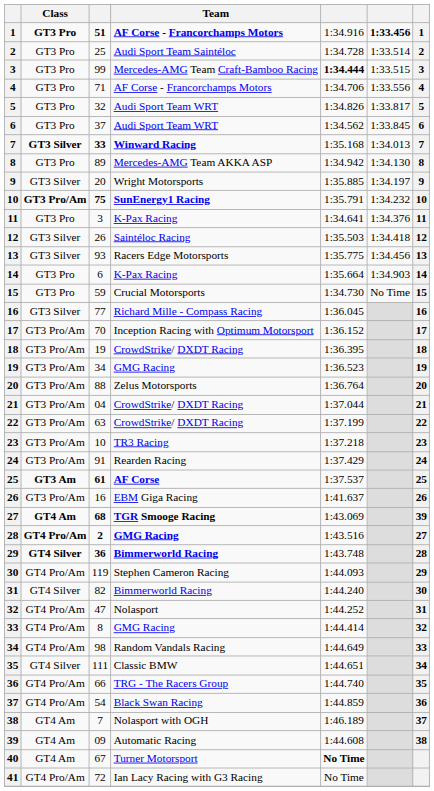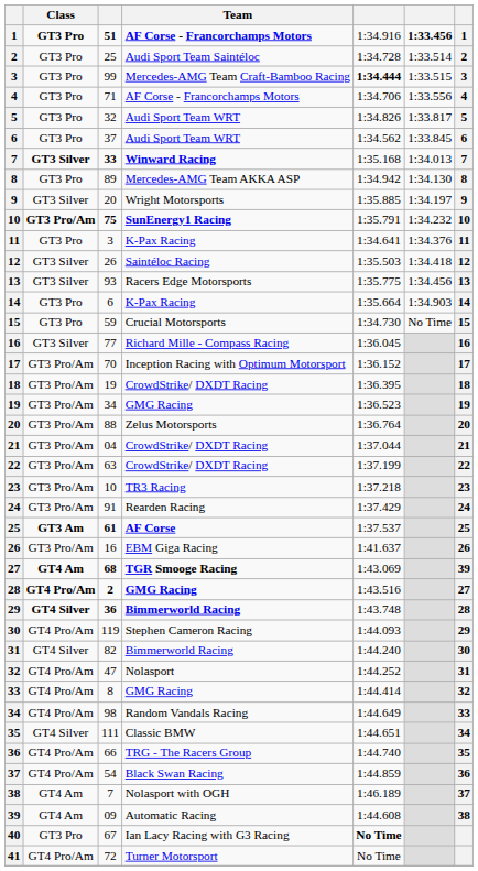 <table class="wikitable" style="font-size: 85%;">
 <tr>
 <th scope="col"></th>
 <th scope="col">Class</th>
 <th scope="col"></th>
 <th scope="col">Team</th>
 <th scope="col"></th>
 <th scope="col"></th>
 <th scope="col"></th>
 </tr>
 <tr>
 <th scope="row"><strong>1</strong></th>
 <td align="center"><strong> GT3 Pro</strong></td>
 <td align="center"><strong>51</strong></td>
 <td> <strong><a href='#'>AF Corse</a> - <a href='#'>Francorchamps Motors</a></strong></td>
 <td align="center">1:34.916</td>
 <td align="center"><strong>1:33.456</strong></td>
 <th><strong>1</strong></th>
 </tr>
 <tr>
 <th scope="row">2</th>
 <td align="center">GT3 Pro</td>
 <td align="center">25</td>
 <td> <a href='#'>Audi Sport Team Saintéloc</a></td>
 <td align="center">1:34.728</td>
 <td align="center">1:33.514</td>
 <th>2</th>
 </tr>
 <tr>
 <th scope="row">3</th>
 <td align="center">GT3 Pro</td>
 <td align="center">99</td>
 <td> <a href='#'>Mercedes-AMG</a> Team <a href='#'>Craft-Bamboo Racing</a></td>
 <td align="center"><strong>1:34.444</strong></td>
 <td align="center">1:33.515</td>
 <th>3</th>
 </tr>
 <tr>
 <th scope="row">4</th>
 <td align="center">GT3 Pro</td>
 <td align="center">71</td>
 <td> <a href='#'>AF Corse</a> - <a href='#'>Francorchamps Motors</a></td>
 <td align="center">1:34.706</td>
 <td align="center">1:33.556</td>
 <th>4</th>
 </tr>
 <tr>
 <th scope="row">5</th>
 <td align="center">GT3 Pro</td>
 <td align="center">32</td>
 <td> <a href='#'>Audi Sport Team WRT</a></td>
 <td align="center">1:34.826</td>
 <td align="center">1:33.817</td>
 <th>5</th>
 </tr>
 <tr>
 <th scope="row">6</th>
 <td align="center">GT3 Pro</td>
 <td align="center">37</td>
 <td> <a href='#'>Audi Sport Team WRT</a></td>
 <td align="center">1:34.562</td>
 <td align="center">1:33.845</td>
 <th>6</th>
 </tr>
 <tr>
 <th scope="row"><strong>7</strong></th>
 <td align="center"><strong>GT3 Silver</strong></td>
 <td align="center"><strong>33</strong></td>
 <td> <strong><a href='#'>Winward Racing</a></strong></td>
 <td align="center">1:35.168</td>
 <td align="center">1:34.013</td>
 <th><strong>7</strong></th>
 </tr>
 <tr>
 <th scope="row">8</th>
 <td align="center">GT3 Pro</td>
 <td align="center">89</td>
 <td> <a href='#'>Mercedes-AMG</a> Team AKKA ASP</td>
 <td align="center">1:34.942</td>
 <td align="center">1:34.130</td>
 <th>8</th>
 </tr>
 <tr>
 <th scope="row">9</th>
 <td align="center">GT3 Silver</td>
 <td align="center">20</td>
 <td> Wright Motorsports</td>
 <td align="center">1:35.885</td>
 <td align="center">1:34.197</td>
 <th>9</th>
 </tr>
 <tr>
 <th scope="row"><strong>10</strong></th>
 <td align="center"><strong>GT3 Pro/Am</strong></td>
 <td align="center"><strong>75</strong></td>
 <td> <strong><a href='#'>SunEnergy1 Racing</a></strong></td>
 <td align="center">1:35.791</td>
 <td align="center">1:34.232</td>
 <th><strong>10</strong></th>
 </tr>
 <tr>
 <th scope="row">11</th>
 <td align="center">GT3 Pro</td>
 <td align="center">3</td>
 <td> <a href='#'>K-Pax Racing</a></td>
 <td align="center">1:34.641</td>
 <td align="center">1:34.376</td>
 <th>11</th>
 </tr>
 <tr>
 <th scope="row">12</th>
 <td align="center">GT3 Silver</td>
 <td align="center">26</td>
 <td> <a href='#'>Saintéloc Racing</a></td>
 <td align="center">1:35.503</td>
 <td align="center">1:34.418</td>
 <th>12</th>
 </tr>
 <tr>
 <th scope="row">13</th>
 <td align="center">GT3 Silver</td>
 <td align="center">93</td>
 <td> Racers Edge Motorsports</td>
 <td align="center">1:35.775</td>
 <td align="center">1:34.456</td>
 <th>13</th>
 </tr>
 <tr>
 <th scope="row">14</th>
 <td align="center">GT3 Pro</td>
 <td align="center">6</td>
 <td> <a href='#'>K-Pax Racing</a></td>
 <td align="center">1:35.664</td>
 <td align="center">1:34.903</td>
 <th>14</th>
 </tr>
 <tr>
 <th scope="row">15</th>
 <td align="center">GT3 Pro</td>
 <td align="center">59</td>
 <td> Crucial Motorsports</td>
 <td align="center">1:34.730</td>
 <td align="center">No Time</td>
 <th>15</th>
 </tr>
 <tr>
 <th scope="row">16</th>
 <td align="center">GT3 Silver</td>
 <td align="center">77</td>
 <td> <a href='#'>Richard Mille - Compass Racing</a></td>
 <td align="center">1:36.045</td>
 <td style="background:#ddd;"></td>
 <th>16</th>
 </tr>
 <tr>
 <th scope="row">17</th>
 <td align="center">GT3 Pro/Am</td>
 <td align="center">70</td>
 <td> Inception Racing with <a href='#'>Optimum Motorsport</a></td>
 <td align="center">1:36.152</td>
 <td style="background:#ddd;"></td>
 <th>17</th>
 </tr>
 <tr>
 <th scope="row">18</th>
 <td align="center">GT3 Pro/Am</td>
 <td align="center">19</td>
 <td> <a href='#'>CrowdStrike</a>/ <a href='#'>DXDT Racing</a></td>
 <td align="center">1:36.395</td>
 <td style="background:#ddd;"></td>
 <th>18</th>
 </tr>
 <tr>
 <th scope="row">19</th>
 <td align="center">GT3 Pro/Am</td>
 <td align="center">34</td>
 <td> <a href='#'>GMG Racing</a></td>
 <td align="center">1:36.523</td>
 <td style="background:#ddd;"></td>
 <th>19</th>
 </tr>
 <tr>
 <th scope="row">20</th>
 <td align="center">GT3 Pro/Am</td>
 <td align="center">88</td>
 <td> Zelus Motorsports</td>
 <td align="center">1:36.764</td>
 <td style="background:#ddd;"></td>
 <th>20</th>
 </tr>
 <tr>
 <th scope="row">21</th>
 <td align="center">GT3 Pro/Am</td>
 <td align="center">04</td>
 <td> <a href='#'>CrowdStrike</a>/ <a href='#'>DXDT Racing</a></td>
 <td align="center">1:37.044</td>
 <td style="background:#ddd;"></td>
 <th>21</th>
 </tr>
 <tr>
 <th scope="row">22</th>
 <td align="center">GT3 Pro/Am</td>
 <td align="center">63</td>
 <td> <a href='#'>CrowdStrike</a>/ <a href='#'>DXDT Racing</a></td>
 <td align="center">1:37.199</td>
 <td style="background:#ddd;"></td>
 <th>22</th>
 </tr>
 <tr>
 <th scope="row">23</th>
 <td align="center">GT3 Pro/Am</td>
 <td align="center">10</td>
 <td> <a href='#'>TR3 Racing</a></td>
 <td align="center">1:37.218</td>
 <td style="background:#ddd;"></td>
 <th>23</th>
 </tr>
 <tr>
 <th scope="row">24</th>
 <td align="center">GT3 Pro/Am</td>
 <td align="center">91</td>
 <td> Rearden Racing</td>
 <td align="center">1:37.429</td>
 <td style="background:#ddd;"></td>
 <th>24</th>
 </tr>
 <tr>
 <th scope="row"><strong>25</strong></th>
 <td align="center"><strong>GT3 Am</strong></td>
 <td align="center"><strong>61</strong></td>
 <td> <strong><a href='#'>AF Corse</a></strong></td>
 <td align="center">1:37.537</td>
 <td style="background:#ddd;"></td>
 <th><strong>25</strong></th>
 </tr>
 <tr>
 <th scope="row">26</th>
 <td align="center">GT3 Pro/Am</td>
 <td align="center">16</td>
 <td> <a href='#'>EBM</a> Giga Racing</td>
 <td align="center">1:41.637</td>
 <td style="background:#ddd;"></td>
 <th>26</th>
 </tr>
 <tr>
 <th scope="row"><strong>27</strong></th>
 <td align="center"><strong>GT4 Am</strong></td>
 <td align="center"><strong>68</strong></td>
 <td> <strong><a href='#'>TGR</a> Smooge Racing</strong></td>
 <td align="center">1:43.069</td>
 <td style="background:#ddd;"></td>
 <th>39</th>
 </tr>
 <tr>
 <th scope="row"><strong>28</strong></th>
 <td align="center"><strong>GT4 Pro/Am</strong></td>
 <td align="center"><strong>2</strong></td>
 <td> <strong><a href='#'>GMG Racing</a></strong></td>
 <td align="center">1:43.516</td>
 <td style="background:#ddd;"></td>
 <th><strong>27</strong></th>
 </tr>
 <tr>
 <th scope="row"><strong>29</strong></th>
 <td align="center"><strong>GT4 Silver</strong></td>
 <td align="center"><strong>36</strong></td>
 <td> <strong><a href='#'>Bimmerworld Racing</a></strong></td>
 <td align="center">1:43.748</td>
 <td style="background:#ddd;"></td>
 <th><strong>28</strong></th>
 </tr>
 <tr>
 <th scope="row">30</th>
 <td align="center">GT4 Pro/Am</td>
 <td align="center">119</td>
 <td> Stephen Cameron Racing</td>
 <td align="center">1:44.093</td>
 <td style="background:#ddd;"></td>
 <th>29</th>
 </tr>
 <tr>
 <th scope="row">31</th>
 <td align="center">GT4 Silver</td>
 <td align="center">82</td>
 <td> <a href='#'>Bimmerworld Racing</a></td>
 <td align="center">1:44.240</td>
 <td style="background:#ddd;"></td>
 <th>30</th>
 </tr>
 <tr>
 <th scope="row">32</th>
 <td align="center">GT4 Pro/Am</td>
 <td align="center">47</td>
 <td> Nolasport</td>
 <td align="center">1:44.252</td>
 <td style="background:#ddd;"></td>
 <th>31</th>
 </tr>
 <tr>
 <th scope="row">33</th>
 <td align="center">GT4 Pro/Am</td>
 <td align="center">8</td>
 <td> <a href='#'>GMG Racing</a></td>
 <td align="center">1:44.414</td>
 <td style="background:#ddd;"></td>
 <th>32</th>
 </tr>
 <tr>
 <th scope="row">34</th>
 <td align="center">GT4 Pro/Am</td>
 <td align="center">98</td>
 <td> Random Vandals Racing</td>
 <td align="center">1:44.649</td>
 <td style="background:#ddd;"></td>
 <th>33</th>
 </tr>
 <tr>
 <th scope="row">35</th>
 <td align="center">GT4 Silver</td>
 <td align="center">111</td>
 <td> Classic BMW</td>
 <td align="center">1:44.651</td>
 <td style="background:#ddd;"></td>
 <th>34</th>
 </tr>
 <tr>
 <th scope="row">36</th>
 <td align="center">GT4 Pro/Am</td>
 <td align="center">66</td>
 <td> <a href='#'>TRG - The Racers Group</a></td>
 <td align="center">1:44.740</td>
 <td style="background:#ddd;"></td>
 <th>35</th>
 </tr>
 <tr>
 <th scope="row">37</th>
 <td align="center">GT4 Pro/Am</td>
 <td align="center">54</td>
 <td> <a href='#'>Black Swan Racing</a></td>
 <td align="center">1:44.859</td>
 <td style="background:#ddd;"></td>
 <th>36</th>
 </tr>
 <tr>
 <th scope="row">38</th>
 <td align="center">GT4 Am</td>
 <td align="center">7</td>
 <td> Nolasport with OGH</td>
 <td align="center">1:46.189</td>
 <td style="background:#ddd;"></td>
 <th><strong>37</strong></th>
 </tr>
 <tr>
 <th scope="row">39</th>
 <td align="center">GT4 Am</td>
 <td align="center">09</td>
 <td> Automatic Racing</td>
 <td align="center">1:44.608</td>
 <td style="background:#ddd;"></td>
 <th>38</th>
 </tr>
 <tr>
 <th scope="row">40</th>
-<td align="center">GT4 Am</td>
+<td align="center">GT3 Pro</td>
 <td align="center">67</td>
-<td> <a href='#'>Turner Motorsport</a></td>
+<td> Ian Lacy Racing with G3 Racing</td>
 <td align="center"><strong>No Time</strong></td>
 <td style="background:#ddd;"></td>
 <th></th>
 </tr>
 <tr>
 <th scope="row">41</th>
 <td align="center">GT4 Pro/Am</td>
 <td align="center">72</td>
-<td> Ian Lacy Racing with G3 Racing</td>
+<td> <a href='#'>Turner Motorsport</a></td>
 <td align="center">No Time</td>
 <td style="background:#ddd;"></td>
 <th></th>
 </tr>
 <tr>
 </tr>
 </table>
